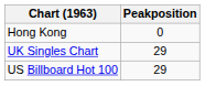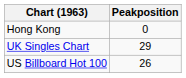 <table class="wikitable">
 <tr>
 <th>Chart (1963)</th>
 <th>Peakposition</th>
 </tr>
 <tr>
 <td>Hong Kong</td>
 <td align="center">0</td>
 </tr>
 <tr>
 <td><a href='#'>UK Singles Chart</a></td>
 <td align="center">29</td>
 </tr>
 <tr>
 <td>US <a href='#'>Billboard Hot 100</a></td>
-<td align="center">29</td>
+<td align="center">26</td>
 </tr>
 </table>
